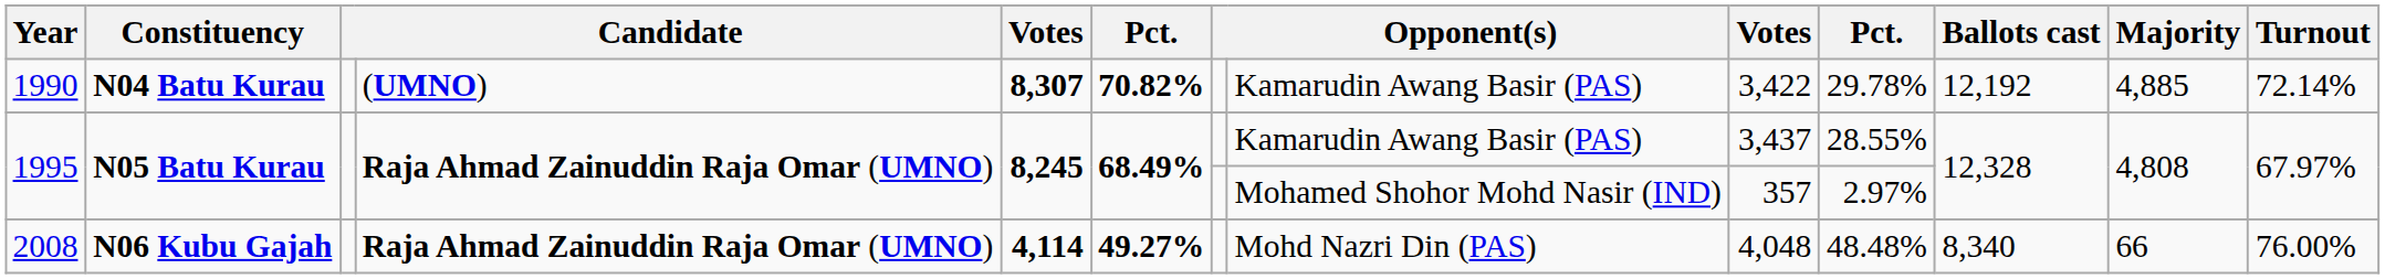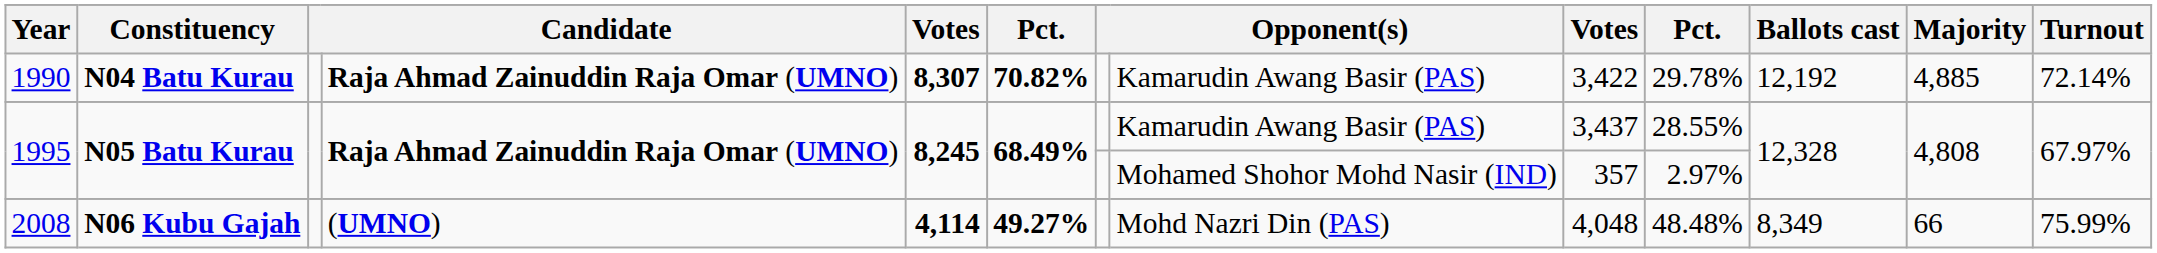 <table class="wikitable" style="margin:0.5em ; font-size:95%">
 <tr>
 <th>Year</th>
 <th>Constituency</th>
 <th colspan=2>Candidate</th>
 <th>Votes</th>
 <th>Pct.</th>
 <th colspan=2>Opponent(s)</th>
 <th>Votes</th>
 <th>Pct.</th>
 <th>Ballots cast</th>
 <th>Majority</th>
 <th>Turnout</th>
 </tr>
 <tr>
 <td><a href='#'>1990</a></td>
 <td><strong>N04 <a href='#'>Batu Kurau</a></strong></td>
 <td></td>
-<td> (<a href='#'><strong>UMNO</strong></a>)</td>
+<td><strong>Raja Ahmad Zainuddin Raja Omar</strong> (<a href='#'><strong>UMNO</strong></a>)</td>
 <td align=right><strong>8,307</strong></td>
 <td><strong>70.82%</strong></td>
 <td></td>
 <td>Kamarudin Awang Basir (<a href='#'>PAS</a>)</td>
 <td align=right>3,422</td>
 <td>29.78%</td>
 <td>12,192</td>
 <td>4,885</td>
 <td>72.14%</td>
 </tr>
 <tr>
 <td rowspan=2><a href='#'>1995</a></td>
 <td rowspan=2><strong>N05 <a href='#'>Batu Kurau</a></strong></td>
 <td rowspan=2 ></td>
 <td rowspan=2><strong>Raja Ahmad Zainuddin Raja Omar</strong> (<a href='#'><strong>UMNO</strong></a>)</td>
 <td rowspan=2 align=right><strong>8,245</strong></td>
 <td rowspan=2><strong>68.49%</strong></td>
 <td></td>
 <td>Kamarudin Awang Basir (<a href='#'>PAS</a>)</td>
 <td align=right>3,437</td>
 <td>28.55%</td>
 <td rowspan=2>12,328</td>
 <td rowspan=2>4,808</td>
 <td rowspan=2>67.97%</td>
 </tr>
 <tr>
 <td></td>
 <td>Mohamed Shohor Mohd Nasir (<a href='#'>IND</a>)</td>
 <td align=right>357</td>
 <td align=right>2.97%</td>
 </tr>
 <tr>
 <td><a href='#'>2008</a></td>
 <td><strong>N06 <a href='#'>Kubu Gajah</a></strong></td>
 <td></td>
-<td><strong>Raja Ahmad Zainuddin Raja Omar</strong> (<a href='#'><strong>UMNO</strong></a>)</td>
+<td> (<a href='#'><strong>UMNO</strong></a>)</td>
 <td align=right><strong>4,114</strong></td>
 <td><strong>49.27%</strong></td>
 <td></td>
 <td>Mohd Nazri Din (<a href='#'>PAS</a>)</td>
 <td align=right>4,048</td>
 <td>48.48%</td>
-<td>8,340</td>
+<td>8,349</td>
 <td>66</td>
-<td>76.00%</td>
+<td>75.99%</td>
 </tr>
 </table>
